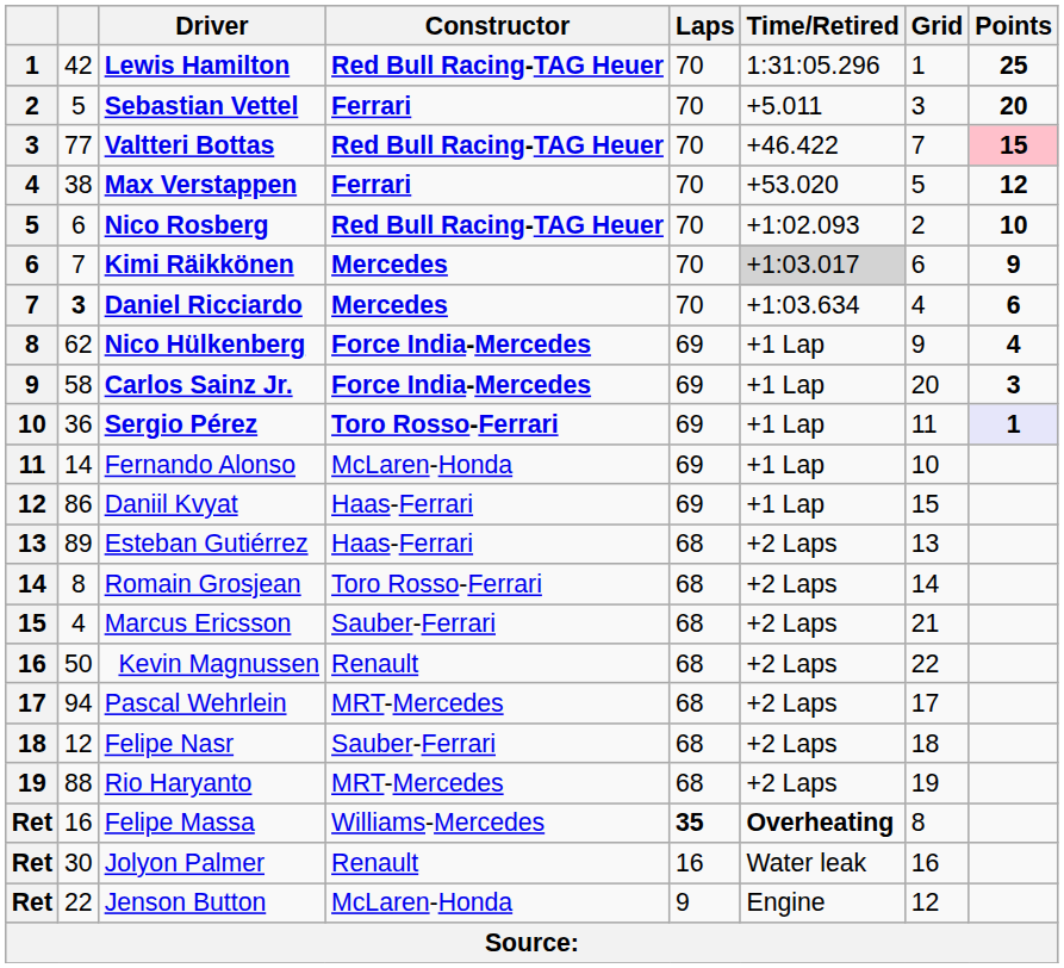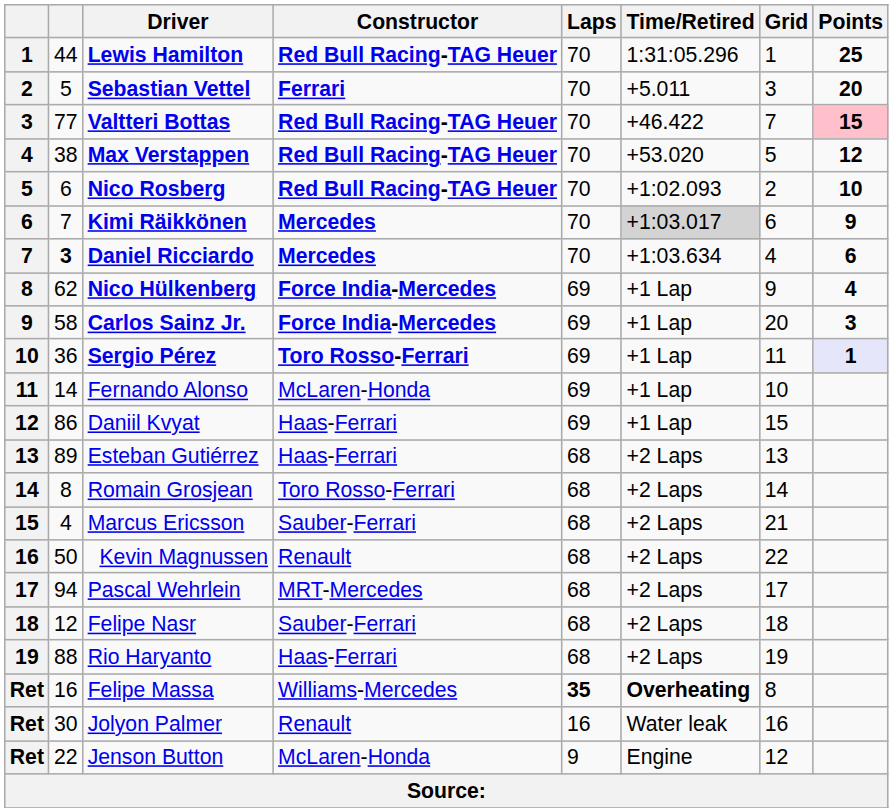 <table class="wikitable" style="font-size: 85%;">
 <tr>
 <th></th>
 <th></th>
 <th>Driver</th>
 <th>Constructor</th>
 <th>Laps</th>
 <th>Time/Retired</th>
 <th>Grid</th>
 <th>Points</th>
 </tr>
 <tr>
 <th>1</th>
-<td align="center">42</td>
+<td align="center">44</td>
 <td><strong> <a href='#'>Lewis Hamilton</a></strong></td>
 <td><strong><a href='#'>Red Bull Racing</a>-<a href='#'>TAG Heuer</a></strong></td>
 <td>70</td>
 <td>1:31:05.296</td>
 <td>1</td>
 <td align="center"><strong>25</strong></td>
 </tr>
 <tr>
 <th>2</th>
 <td align="center">5</td>
 <td><strong> <a href='#'>Sebastian Vettel</a></strong></td>
 <td><strong><a href='#'>Ferrari</a></strong></td>
 <td>70</td>
 <td>+5.011</td>
 <td>3</td>
 <td align="center"><strong>20</strong></td>
 </tr>
 <tr>
 <th>3</th>
 <td align="center">77</td>
 <td><strong> <a href='#'>Valtteri Bottas</a></strong></td>
 <td><strong><a href='#'>Red Bull Racing</a>-<a href='#'>TAG Heuer</a></strong></td>
 <td>70</td>
 <td>+46.422</td>
 <td>7</td>
 <td align="center" style="background: pink;"><strong>15</strong></td>
 </tr>
 <tr>
 <th>4</th>
 <td align="center">38</td>
 <td><strong> <a href='#'>Max Verstappen</a></strong></td>
-<td><strong><a href='#'>Ferrari</a></strong></td>
+<td><strong><a href='#'>Red Bull Racing</a>-<a href='#'>TAG Heuer</a></strong></td>
 <td>70</td>
 <td>+53.020</td>
 <td>5</td>
 <td align="center"><strong>12</strong></td>
 </tr>
 <tr>
 <th>5</th>
 <td align="center">6</td>
 <td><strong> <a href='#'>Nico Rosberg</a></strong></td>
 <td><strong><a href='#'>Red Bull Racing</a>-<a href='#'>TAG Heuer</a></strong></td>
 <td>70</td>
 <td>+1:02.093</td>
 <td>2</td>
 <td align="center"><strong>10</strong></td>
 </tr>
 <tr>
 <th>6</th>
 <td align="center">7</td>
 <td><strong> <a href='#'>Kimi Räikkönen</a></strong></td>
 <td><strong><a href='#'>Mercedes</a></strong></td>
 <td>70</td>
 <td style="background: lightgrey;">+1:03.017</td>
 <td>6</td>
 <td align="center"><strong>9</strong></td>
 </tr>
 <tr>
 <th>7</th>
 <td align="center"><strong>3</strong></td>
 <td><strong> <a href='#'>Daniel Ricciardo</a></strong></td>
 <td><strong><a href='#'>Mercedes</a></strong></td>
 <td>70</td>
 <td>+1:03.634</td>
 <td>4</td>
 <td align="center"><strong>6</strong></td>
 </tr>
 <tr>
 <th>8</th>
 <td align="center">62</td>
 <td><strong> <a href='#'>Nico Hülkenberg</a></strong></td>
 <td><strong><a href='#'>Force India</a>-<a href='#'>Mercedes</a></strong></td>
 <td>69</td>
 <td>+1 Lap</td>
 <td>9</td>
 <td align="center"><strong>4</strong></td>
 </tr>
 <tr>
 <th>9</th>
 <td align="center">58</td>
 <td><strong> <a href='#'>Carlos Sainz Jr.</a></strong></td>
 <td><strong><a href='#'>Force India</a>-<a href='#'>Mercedes</a></strong></td>
 <td>69</td>
 <td>+1 Lap</td>
 <td>20</td>
 <td align="center"><strong>3</strong></td>
 </tr>
 <tr>
 <th>10</th>
 <td align="center">36</td>
 <td><strong> <a href='#'>Sergio Pérez</a></strong></td>
 <td><strong><a href='#'>Toro Rosso</a>-<a href='#'>Ferrari</a></strong></td>
 <td>69</td>
 <td>+1 Lap</td>
 <td>11</td>
 <td align="center" style="background: lavender;"><strong>1</strong></td>
 </tr>
 <tr>
 <th>11</th>
 <td align="center">14</td>
 <td> <a href='#'>Fernando Alonso</a></td>
 <td><a href='#'>McLaren</a>-<a href='#'>Honda</a></td>
 <td>69</td>
 <td>+1 Lap</td>
 <td>10</td>
 <td></td>
 </tr>
 <tr>
 <th>12</th>
 <td align="center">86</td>
 <td> <a href='#'>Daniil Kvyat</a></td>
 <td><a href='#'>Haas</a>-<a href='#'>Ferrari</a></td>
 <td>69</td>
 <td>+1 Lap</td>
 <td>15</td>
 <td></td>
 </tr>
 <tr>
 <th>13</th>
 <td align="center">89</td>
 <td> <a href='#'>Esteban Gutiérrez</a></td>
 <td><a href='#'>Haas</a>-<a href='#'>Ferrari</a></td>
 <td>68</td>
 <td>+2 Laps</td>
 <td>13</td>
 <td></td>
 </tr>
 <tr>
 <th>14</th>
 <td align="center">8</td>
 <td> <a href='#'>Romain Grosjean</a></td>
 <td><a href='#'>Toro Rosso</a>-<a href='#'>Ferrari</a></td>
 <td>68</td>
 <td>+2 Laps</td>
 <td>14</td>
 <td></td>
 </tr>
 <tr>
 <th>15</th>
 <td align="center">4</td>
 <td> <a href='#'>Marcus Ericsson</a></td>
 <td><a href='#'>Sauber</a>-<a href='#'>Ferrari</a></td>
 <td>68</td>
 <td>+2 Laps</td>
 <td>21</td>
 <td></td>
 </tr>
 <tr>
 <th>16</th>
 <td align="center">50</td>
 <td>  <a href='#'>Kevin Magnussen</a></td>
 <td><a href='#'>Renault</a></td>
 <td>68</td>
 <td>+2 Laps</td>
 <td>22</td>
 <td></td>
 </tr>
 <tr>
 <th>17</th>
 <td align="center">94</td>
 <td> <a href='#'>Pascal Wehrlein</a></td>
 <td><a href='#'>MRT</a>-<a href='#'>Mercedes</a></td>
 <td>68</td>
 <td>+2 Laps</td>
 <td>17</td>
 <td></td>
 </tr>
 <tr>
 <th>18</th>
 <td align="center">12</td>
 <td> <a href='#'>Felipe Nasr</a></td>
 <td><a href='#'>Sauber</a>-<a href='#'>Ferrari</a></td>
 <td>68</td>
 <td>+2 Laps</td>
 <td>18</td>
 <td></td>
 </tr>
 <tr>
 <th>19</th>
 <td align="center">88</td>
 <td> <a href='#'>Rio Haryanto</a></td>
-<td><a href='#'>MRT</a>-<a href='#'>Mercedes</a></td>
+<td><a href='#'>Haas</a>-<a href='#'>Ferrari</a></td>
 <td>68</td>
 <td>+2 Laps</td>
 <td>19</td>
 <td></td>
 </tr>
 <tr>
 <th>Ret</th>
 <td align="center">16</td>
 <td> <a href='#'>Felipe Massa</a></td>
 <td><a href='#'>Williams</a>-<a href='#'>Mercedes</a></td>
 <td><strong>35</strong></td>
 <td><strong>Overheating</strong></td>
 <td>8</td>
 <td></td>
 </tr>
 <tr>
 <th>Ret</th>
 <td align="center">30</td>
 <td> <a href='#'>Jolyon Palmer</a></td>
 <td><a href='#'>Renault</a></td>
 <td>16</td>
 <td>Water leak</td>
 <td>16</td>
 <td></td>
 </tr>
 <tr>
 <th>Ret</th>
 <td align="center">22</td>
 <td> <a href='#'>Jenson Button</a></td>
 <td><a href='#'>McLaren</a>-<a href='#'>Honda</a></td>
 <td>9</td>
 <td>Engine</td>
 <td>12</td>
 <td></td>
 </tr>
 <tr>
 <th colspan=8>Source:</th>
 </tr>
 <tr>
 </tr>
 </table>
